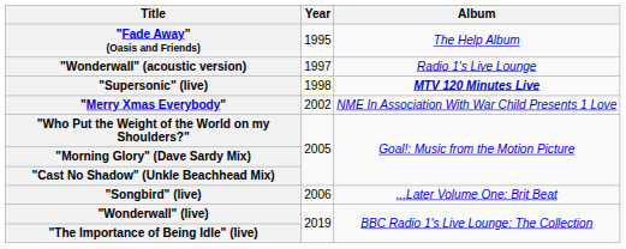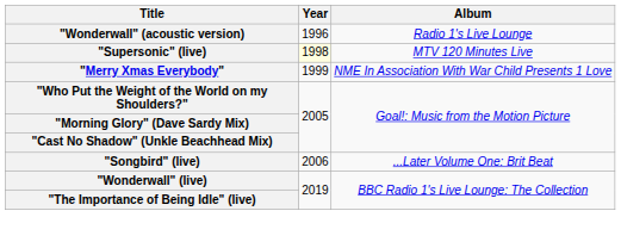 <table class="wikitable plainrowheaders" style="text-align:center;" border="1">
 <tr>
 <th scope="col" style="width:24em;">Title</th>
 <th scope="col">Year</th>
 <th scope="col">Album</th>
 </tr>
 <tr>
-<th scope="row">"<a href='#'>Fade Away</a>" <br><small>(Oasis and Friends)</small></th>
-<td>1995</td>
-<td><em><a href='#'>The Help Album</a></em></td>
-</tr>
-<tr>
 <th scope="row">"Wonderwall" (acoustic version)</th>
-<td>1997</td>
+<td>1996</td>
 <td><em><a href='#'>Radio 1's Live Lounge</a></em></td>
 </tr>
 <tr>
 <th scope="row">"Supersonic" (live)</th>
 <td style="background: lightyellow;">1998</td>
-<td><strong><em><a href='#'>MTV 120 Minutes Live</a></em></strong></td>
+<td><em><a href='#'>MTV 120 Minutes Live</a></em></td>
 </tr>
 <tr>
 <th scope="row">"<a href='#'>Merry Xmas Everybody</a>"</th>
-<td rowspan="1">2002</td>
+<td rowspan="1">1999</td>
 <td><em><a href='#'>NME In Association With War Child Presents 1 Love</a></em></td>
 </tr>
 <tr>
 <th scope="row">"Who Put the Weight of the World on my Shoulders?"</th>
 <td rowspan="3">2005</td>
 <td rowspan="3"><em><a href='#'>Goal!: Music from the Motion Picture</a></em></td>
 </tr>
 <tr>
 <th scope="row">"Morning Glory" (Dave Sardy Mix)</th>
 </tr>
 <tr>
 <th scope="row">"Cast No Shadow" (Unkle Beachhead Mix)</th>
 </tr>
 <tr>
 <th scope="row">"Songbird" (live)</th>
 <td>2006</td>
 <td><em><a href='#'>...Later Volume One: Brit Beat</a></em></td>
 </tr>
 <tr>
 <th scope="row">"Wonderwall" (live)</th>
 <td rowspan="2">2019</td>
 <td rowspan="2"><em><a href='#'>BBC Radio 1's Live Lounge: The Collection</a></em></td>
 </tr>
 <tr>
 <th scope="row">"The Importance of Being Idle" (live)</th>
 </tr>
 </table>
